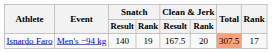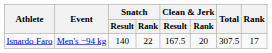 <table class="wikitable" style="font-size:90%">
 <tr>
 <th rowspan="2">Athlete</th>
 <th rowspan="2">Event</th>
 <th colspan="2">Snatch</th>
 <th colspan="2">Clean & Jerk</th>
 <th rowspan="2">Total</th>
 <th rowspan="2">Rank</th>
 </tr>
 <tr style="font-size:95%">
 <th>Result</th>
 <th>Rank</th>
 <th>Result</th>
 <th>Rank</th>
 </tr>
 <tr align=center>
 <td align=left><a href='#'>Isnardo Faro</a></td>
 <td align=left><a href='#'>Men's −94 kg</a></td>
 <td>140</td>
-<td>19</td>
+<td>22</td>
 <td>167.5</td>
 <td>20</td>
-<td style="background: lightsalmon;">307.5</td>
+<td>307.5</td>
 <td>17</td>
 </tr>
 </table>
